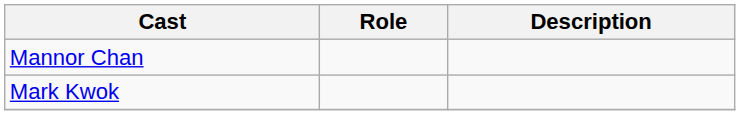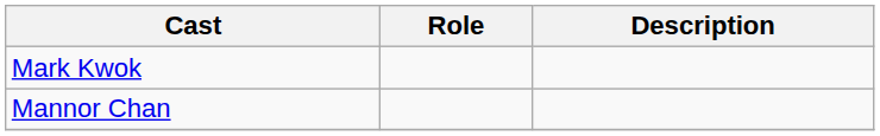 <table class="wikitable" width="60%">
 <tr>
 <th>Cast</th>
 <th>Role</th>
 <th>Description</th>
 </tr>
 <tr>
-<td><a href='#'>Mannor Chan</a></td>
+<td><a href='#'>Mark Kwok</a></td>
 <td></td>
 <td></td>
 </tr>
 <tr>
-<td><a href='#'>Mark Kwok</a></td>
+<td><a href='#'>Mannor Chan</a></td>
 <td></td>
 <td></td>
 </tr>
 <tr>
 </tr>
 </table>
